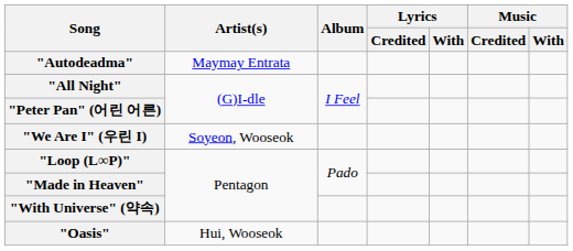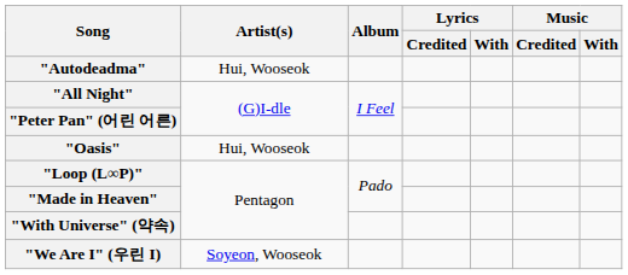 <table class="wikitable plainrowheaders" style="text-align:center">
 <tr>
 <th rowspan="2">Song</th>
 <th rowspan="2" style="width:10em;">Artist(s)</th>
 <th rowspan="2">Album</th>
 <th colspan="2">Lyrics</th>
 <th colspan="2">Music</th>
 </tr>
 <tr>
 <th>Credited</th>
 <th>With</th>
 <th>Credited</th>
 <th>With</th>
 </tr>
 <tr>
 <th scope="row">"Autodeadma"</th>
-<td><a href='#'>Maymay Entrata</a> </td>
+<td>Hui, Wooseok</td>
 <td></td>
 <td></td>
 <td></td>
 <td></td>
 <td></td>
 </tr>
 <tr>
 <th scope="row">"All Night"</th>
 <td rowspan="2"><a href='#'>(G)I-dle</a></td>
 <td rowspan="2"><em><a href='#'>I Feel</a></em></td>
 <td></td>
 <td></td>
 <td></td>
 <td></td>
 </tr>
 <tr>
 <th scope="row">"Peter Pan" (어린 어른)</th>
 <td></td>
 <td></td>
 <td></td>
 <td></td>
 </tr>
 <tr>
-<th scope="row">"We Are I" (우린 I)</th>
-<td><a href='#'>Soyeon</a>, Wooseok</td>
+<th scope="row">"Oasis"</th>
+<td>Hui, Wooseok</td>
 <td></td>
 <td></td>
 <td></td>
 <td></td>
 <td></td>
 </tr>
 <tr>
 <th scope="row">"Loop (L∞P)"</th>
 <td rowspan="3">Pentagon</td>
 <td rowspan="2"><em>Pado</em></td>
 <td></td>
 <td></td>
 <td></td>
 <td></td>
 </tr>
 <tr>
 <th scope="row">"Made in Heaven"</th>
 <td></td>
 <td></td>
 <td></td>
 <td></td>
 </tr>
 <tr>
 <th scope="row">"With Universe" (약속)</th>
 <td></td>
 <td></td>
 <td></td>
 <td></td>
 <td></td>
 </tr>
 <tr>
-<th scope="row">"Oasis"</th>
-<td>Hui, Wooseok</td>
+<th scope="row">"We Are I" (우린 I)</th>
+<td><a href='#'>Soyeon</a>, Wooseok</td>
 <td></td>
 <td></td>
 <td></td>
 <td></td>
 <td></td>
 </tr>
 </table>
